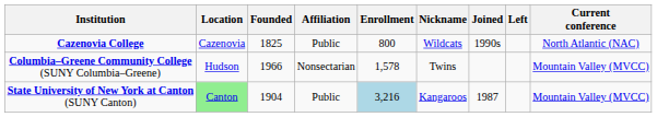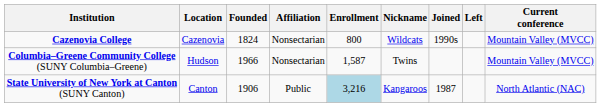 <table class="wikitable sortable" style="text-align:center">
 <tr>
 <th>Institution</th>
 <th>Location</th>
 <th>Founded</th>
 <th>Affiliation</th>
 <th>Enrollment</th>
 <th>Nickname</th>
 <th>Joined</th>
 <th>Left</th>
 <th>Current<br>conference</th>
 </tr>
 <tr>
 <td><strong><a href='#'>Cazenovia College</a></strong></td>
 <td><a href='#'>Cazenovia</a></td>
-<td>1825</td>
-<td>Public</td>
+<td>1824</td>
+<td>Nonsectarian</td>
 <td>800</td>
 <td><a href='#'>Wildcats</a></td>
 <td>1990s</td>
 <td></td>
-<td><a href='#'>North Atlantic (NAC)</a></td>
+<td><a href='#'>Mountain Valley (MVCC)</a><br></td>
 </tr>
 <tr>
 <td><strong><a href='#'>Columbia–Greene Community College</a></strong><br>(SUNY Columbia–Greene)</td>
 <td><a href='#'>Hudson</a></td>
 <td>1966</td>
 <td>Nonsectarian</td>
-<td>1,578</td>
+<td>1,587</td>
 <td>Twins</td>
 <td></td>
 <td></td>
 <td><a href='#'>Mountain Valley (MVCC)</a><br></td>
 </tr>
 <tr>
 <td><strong><a href='#'>State University of New York at Canton</a></strong><br>(SUNY Canton)</td>
-<td style="background: lightgreen;"><a href='#'>Canton</a></td>
-<td>1904</td>
+<td><a href='#'>Canton</a></td>
+<td>1906</td>
 <td>Public</td>
 <td style="background: lightblue;">3,216</td>
 <td><a href='#'>Kangaroos</a></td>
 <td>1987</td>
 <td></td>
-<td><a href='#'>Mountain Valley (MVCC)</a><br></td>
+<td><a href='#'>North Atlantic (NAC)</a></td>
 </tr>
 </table>
